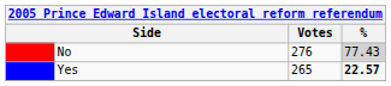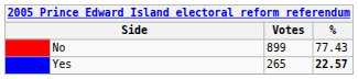 <table class="wikitable" style="font-size: 95%; clear:both">
 <tr style="background-color:#E9E9E9">
 <th colspan=4><a href='#'>2005 Prince Edward Island electoral reform referendum</a></th>
 </tr>
 <tr style="background-color:#E9E9E9">
 <th colspan=2 style="width: 130px">Side</th>
 <th style="width: 50px">Votes</th>
 <th style="width: 40px">%</th>
 </tr>
 <tr>
 <td bgcolor="red"></td>
 <td>No</td>
-<td>276</td>
-<td style="background: lightgrey;">77.43</td>
+<td>899</td>
+<td>77.43</td>
 </tr>
 <tr>
 <td bgcolor="blue"></td>
 <td>Yes</td>
 <td>265</td>
 <td><strong>22.57</strong></td>
 </tr>
 <tr>
 </tr>
 </table>
